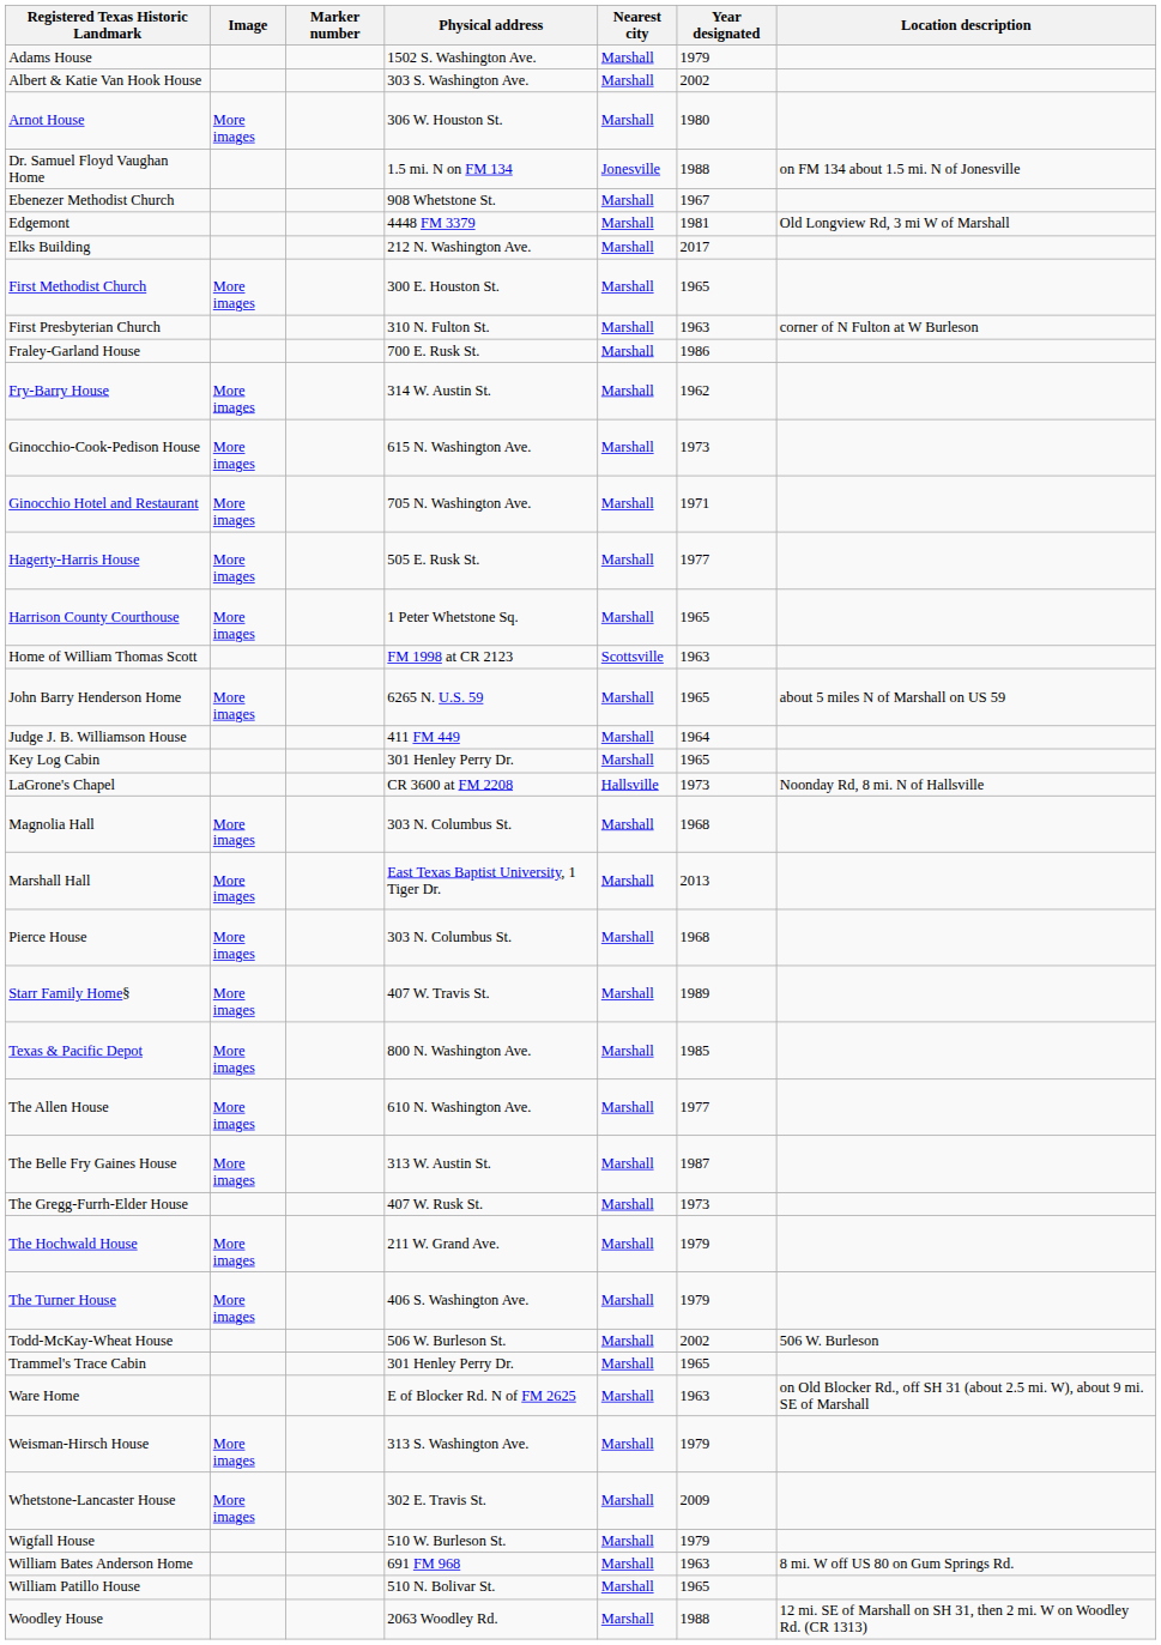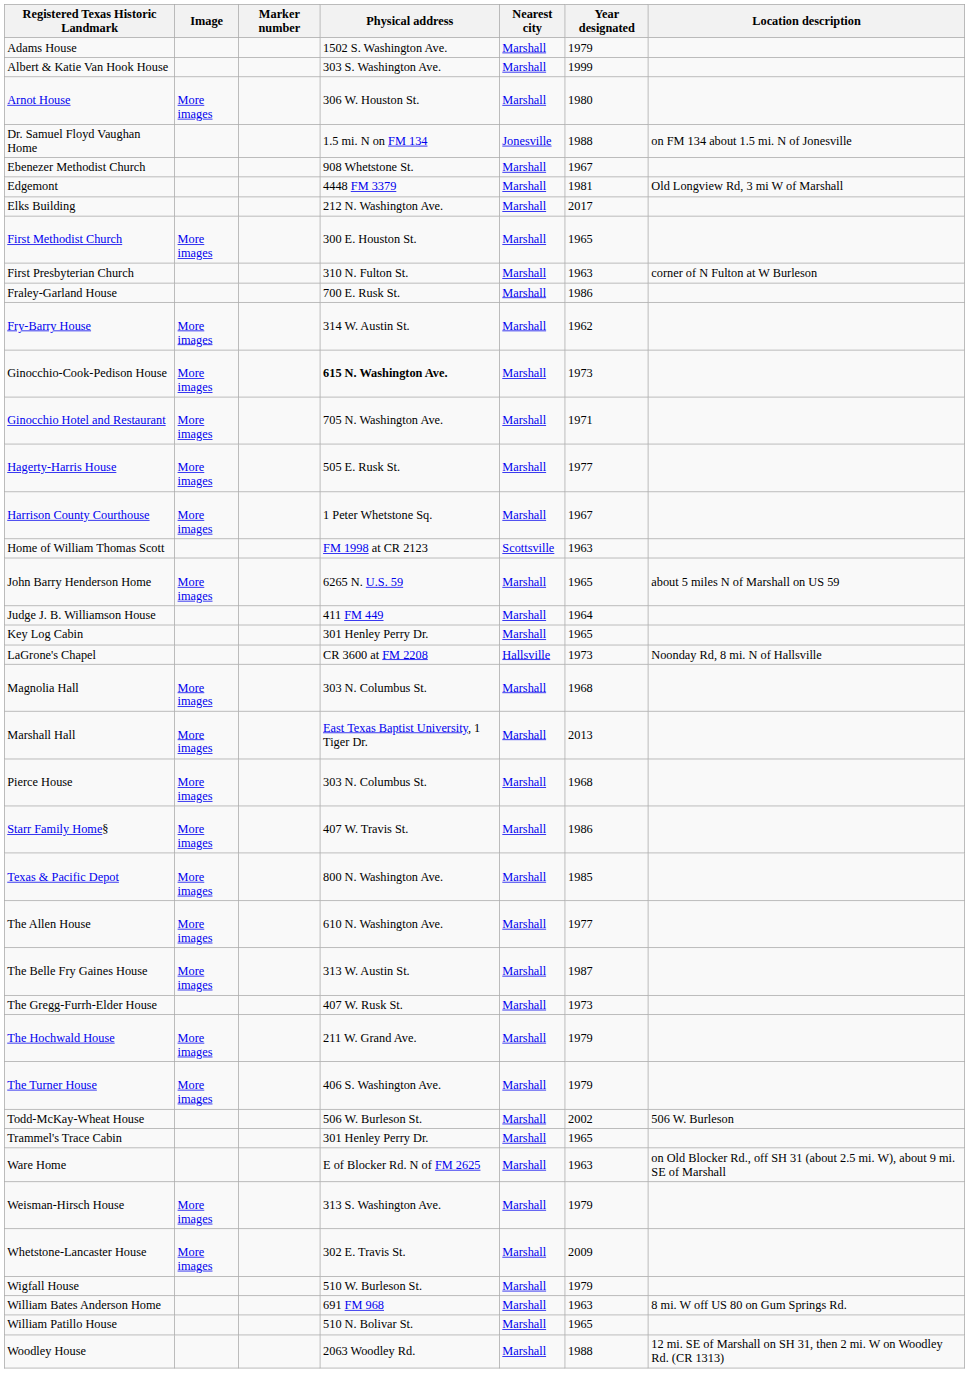 <table class="wikitable sortable">
 <tr>
 <th>Registered Texas Historic Landmark</th>
 <th>Image</th>
 <th>Marker number</th>
 <th>Physical address</th>
 <th>Nearest city</th>
 <th>Year designated</th>
 <th>Location description</th>
 </tr>
 <tr>
 <td>Adams House</td>
 <td></td>
 <td></td>
 <td>1502 S. Washington Ave.<br></td>
 <td><a href='#'>Marshall</a></td>
 <td>1979</td>
 <td></td>
 </tr>
 <tr>
 <td>Albert & Katie Van Hook House</td>
 <td></td>
 <td></td>
 <td>303 S. Washington Ave.<br></td>
 <td><a href='#'>Marshall</a></td>
-<td>2002</td>
+<td>1999</td>
 <td></td>
 </tr>
 <tr>
 <td><a href='#'>Arnot House</a></td>
 <td><br> <a href='#'>More images</a></td>
 <td></td>
 <td>306 W. Houston St.<br></td>
 <td><a href='#'>Marshall</a></td>
 <td>1980</td>
 <td></td>
 </tr>
 <tr>
 <td>Dr. Samuel Floyd Vaughan Home</td>
 <td></td>
 <td></td>
 <td>1.5 mi. N on <a href='#'>FM 134</a><br></td>
 <td><a href='#'>Jonesville</a></td>
 <td>1988</td>
 <td>on FM 134 about 1.5 mi. N of Jonesville</td>
 </tr>
 <tr>
 <td>Ebenezer Methodist Church</td>
 <td></td>
 <td></td>
 <td>908 Whetstone St.<br></td>
 <td><a href='#'>Marshall</a></td>
 <td>1967</td>
 <td></td>
 </tr>
 <tr>
 <td>Edgemont</td>
 <td></td>
 <td></td>
 <td>4448 <a href='#'>FM 3379</a><br></td>
 <td><a href='#'>Marshall</a></td>
 <td>1981</td>
 <td>Old Longview Rd, 3 mi W of Marshall</td>
 </tr>
 <tr>
 <td>Elks Building</td>
 <td></td>
 <td></td>
 <td>212 N. Washington Ave.<br></td>
 <td><a href='#'>Marshall</a></td>
 <td>2017</td>
 <td></td>
 </tr>
 <tr>
 <td><a href='#'>First Methodist Church</a></td>
 <td><br> <a href='#'>More images</a></td>
 <td></td>
 <td>300 E. Houston St.<br></td>
 <td><a href='#'>Marshall</a></td>
 <td>1965</td>
 <td></td>
 </tr>
 <tr>
 <td>First Presbyterian Church</td>
 <td></td>
 <td></td>
 <td>310 N. Fulton St.<br></td>
 <td><a href='#'>Marshall</a></td>
 <td>1963</td>
 <td>corner of N Fulton at W Burleson</td>
 </tr>
 <tr>
 <td>Fraley-Garland House</td>
 <td></td>
 <td></td>
 <td>700 E. Rusk St.<br></td>
 <td><a href='#'>Marshall</a></td>
 <td>1986</td>
 <td></td>
 </tr>
 <tr>
 <td><a href='#'>Fry-Barry House</a></td>
 <td><br> <a href='#'>More images</a></td>
 <td></td>
 <td>314 W. Austin St.<br></td>
 <td><a href='#'>Marshall</a></td>
 <td>1962</td>
 <td></td>
 </tr>
 <tr>
 <td>Ginocchio-Cook-Pedison House</td>
 <td><br> <a href='#'>More images</a></td>
 <td></td>
-<td>615 N. Washington Ave.<br></td>
+<td><strong>615 N. Washington Ave.<br></strong></td>
 <td><a href='#'>Marshall</a></td>
 <td>1973</td>
 <td></td>
 </tr>
 <tr>
 <td><a href='#'>Ginocchio Hotel and Restaurant</a></td>
 <td><br> <a href='#'>More images</a></td>
 <td></td>
 <td>705 N. Washington Ave.<br></td>
 <td><a href='#'>Marshall</a></td>
 <td>1971</td>
 <td></td>
 </tr>
 <tr>
 <td><a href='#'>Hagerty-Harris House</a></td>
 <td><br> <a href='#'>More images</a></td>
 <td></td>
 <td>505 E. Rusk St.<br></td>
 <td><a href='#'>Marshall</a></td>
 <td>1977</td>
 <td></td>
 </tr>
 <tr>
 <td><a href='#'>Harrison County Courthouse</a></td>
 <td><br> <a href='#'>More images</a></td>
 <td></td>
 <td>1 Peter Whetstone Sq.<br></td>
 <td><a href='#'>Marshall</a></td>
-<td>1965</td>
+<td>1967</td>
 <td></td>
 </tr>
 <tr>
 <td>Home of William Thomas Scott</td>
 <td></td>
 <td></td>
 <td><a href='#'>FM 1998</a> at CR 2123<br></td>
 <td><a href='#'>Scottsville</a></td>
 <td>1963</td>
 <td></td>
 </tr>
 <tr>
 <td>John Barry Henderson Home</td>
 <td><br> <a href='#'>More images</a></td>
 <td></td>
 <td>6265 N. <a href='#'>U.S. 59</a><br></td>
 <td><a href='#'>Marshall</a></td>
 <td>1965</td>
 <td>about 5 miles N of Marshall on US 59</td>
 </tr>
 <tr>
 <td>Judge J. B. Williamson House</td>
 <td></td>
 <td></td>
 <td>411 <a href='#'>FM 449</a><br></td>
 <td><a href='#'>Marshall</a></td>
 <td>1964</td>
 <td></td>
 </tr>
 <tr>
 <td>Key Log Cabin </td>
 <td></td>
 <td></td>
 <td>301 Henley Perry Dr.<br></td>
 <td><a href='#'>Marshall</a></td>
 <td>1965</td>
 <td></td>
 </tr>
 <tr>
 <td>LaGrone's Chapel</td>
 <td></td>
 <td></td>
 <td>CR 3600 at <a href='#'>FM 2208</a><br></td>
 <td><a href='#'>Hallsville</a></td>
 <td>1973</td>
 <td>Noonday Rd, 8 mi. N of Hallsville</td>
 </tr>
 <tr>
 <td>Magnolia Hall </td>
 <td><br> <a href='#'>More images</a></td>
 <td></td>
 <td>303 N. Columbus St.<br></td>
 <td><a href='#'>Marshall</a></td>
 <td>1968</td>
 <td></td>
 </tr>
 <tr>
 <td>Marshall Hall</td>
 <td><br> <a href='#'>More images</a></td>
 <td></td>
 <td><a href='#'>East Texas Baptist University</a>, 1 Tiger Dr.<br></td>
 <td><a href='#'>Marshall</a></td>
 <td>2013</td>
 <td></td>
 </tr>
 <tr>
 <td>Pierce House </td>
 <td><br> <a href='#'>More images</a></td>
 <td></td>
 <td>303 N. Columbus St.<br></td>
 <td><a href='#'>Marshall</a></td>
 <td>1968</td>
 <td></td>
 </tr>
 <tr>
 <td><a href='#'>Starr Family Home</a>§</td>
 <td><br> <a href='#'>More images</a></td>
 <td></td>
 <td>407 W. Travis St.<br></td>
 <td><a href='#'>Marshall</a></td>
-<td>1989</td>
+<td>1986</td>
 <td></td>
 </tr>
 <tr>
 <td><a href='#'>Texas & Pacific Depot</a></td>
 <td><br> <a href='#'>More images</a></td>
 <td></td>
 <td>800 N. Washington Ave.<br></td>
 <td><a href='#'>Marshall</a></td>
 <td>1985</td>
 <td></td>
 </tr>
 <tr>
 <td>The Allen House</td>
 <td><br> <a href='#'>More images</a></td>
 <td></td>
 <td>610 N. Washington Ave.<br></td>
 <td><a href='#'>Marshall</a></td>
 <td>1977</td>
 <td></td>
 </tr>
 <tr>
 <td>The Belle Fry Gaines House</td>
 <td><br> <a href='#'>More images</a></td>
 <td></td>
 <td>313 W. Austin St.<br></td>
 <td><a href='#'>Marshall</a></td>
 <td>1987</td>
 <td></td>
 </tr>
 <tr>
 <td>The Gregg-Furrh-Elder House </td>
 <td></td>
 <td></td>
 <td>407 W. Rusk St.<br></td>
 <td><a href='#'>Marshall</a></td>
 <td>1973</td>
 <td></td>
 </tr>
 <tr>
 <td><a href='#'>The Hochwald House</a></td>
 <td><br> <a href='#'>More images</a></td>
 <td></td>
 <td>211 W. Grand Ave.<br></td>
 <td><a href='#'>Marshall</a></td>
 <td>1979</td>
 <td></td>
 </tr>
 <tr>
 <td><a href='#'>The Turner House</a></td>
 <td><br> <a href='#'>More images</a></td>
 <td></td>
 <td>406 S. Washington Ave.<br></td>
 <td><a href='#'>Marshall</a></td>
 <td>1979</td>
 <td></td>
 </tr>
 <tr>
 <td>Todd-McKay-Wheat House</td>
 <td></td>
 <td></td>
 <td>506 W. Burleson St.<br></td>
 <td><a href='#'>Marshall</a></td>
 <td>2002</td>
 <td>506 W. Burleson</td>
 </tr>
 <tr>
 <td>Trammel's Trace Cabin </td>
 <td></td>
 <td></td>
 <td>301 Henley Perry Dr.<br></td>
 <td><a href='#'>Marshall</a></td>
 <td>1965</td>
 <td></td>
 </tr>
 <tr>
 <td>Ware Home</td>
 <td></td>
 <td></td>
 <td>E of Blocker Rd. N of <a href='#'>FM 2625</a><br></td>
 <td><a href='#'>Marshall</a></td>
 <td>1963</td>
 <td>on Old Blocker Rd., off SH 31 (about 2.5 mi. W), about 9 mi. SE of Marshall</td>
 </tr>
 <tr>
 <td>Weisman-Hirsch House</td>
 <td><br> <a href='#'>More images</a></td>
 <td></td>
 <td>313 S. Washington Ave.<br></td>
 <td><a href='#'>Marshall</a></td>
 <td>1979</td>
 <td></td>
 </tr>
 <tr>
 <td>Whetstone-Lancaster House</td>
 <td><br> <a href='#'>More images</a></td>
 <td></td>
 <td>302 E. Travis St.<br></td>
 <td><a href='#'>Marshall</a></td>
 <td>2009</td>
 <td></td>
 </tr>
 <tr>
 <td>Wigfall House</td>
 <td></td>
 <td></td>
 <td>510 W. Burleson St.<br></td>
 <td><a href='#'>Marshall</a></td>
 <td>1979</td>
 <td></td>
 </tr>
 <tr>
 <td>William Bates Anderson Home</td>
 <td></td>
 <td></td>
 <td>691 <a href='#'>FM 968</a><br></td>
 <td><a href='#'>Marshall</a></td>
 <td>1963</td>
 <td>8 mi. W off US 80 on Gum Springs Rd.</td>
 </tr>
 <tr>
 <td>William Patillo House</td>
 <td></td>
 <td></td>
 <td>510 N. Bolivar St.<br></td>
 <td><a href='#'>Marshall</a></td>
 <td>1965</td>
 <td></td>
 </tr>
 <tr>
 <td>Woodley House</td>
 <td></td>
 <td></td>
 <td>2063 Woodley Rd.<br></td>
 <td><a href='#'>Marshall</a></td>
 <td>1988</td>
 <td>12 mi. SE of Marshall on SH 31, then 2 mi. W on Woodley Rd. (CR 1313)</td>
 </tr>
 </table>
